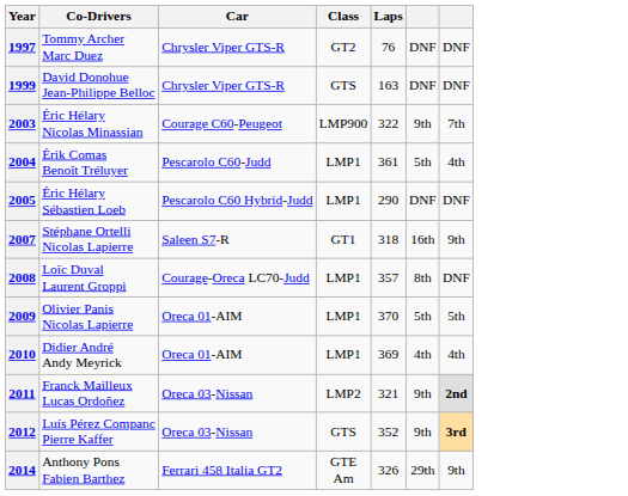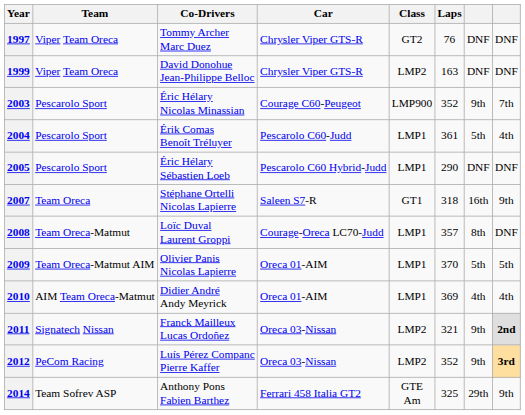 <table class="wikitable" style="text-align:center; font-size:90%">
 <tr>
 <th>Year</th>
+<th>Team</th>
 <th>Co-Drivers</th>
 <th>Car</th>
 <th>Class</th>
 <th>Laps</th>
 <th></th>
 <th></th>
 </tr>
 <tr>
 <th><a href='#'>1997</a></th>
+<td align="left"> <a href='#'>Viper</a> <a href='#'>Team Oreca</a></td>
 <td align="left"> <a href='#'>Tommy Archer</a><br> <a href='#'>Marc Duez</a></td>
 <td align="left"><a href='#'>Chrysler Viper GTS-R</a></td>
 <td>GT2</td>
 <td>76</td>
 <td>DNF</td>
 <td>DNF</td>
 </tr>
 <tr>
 <th><a href='#'>1999</a></th>
+<td align="left"> <a href='#'>Viper</a> <a href='#'>Team Oreca</a></td>
 <td align="left"> <a href='#'>David Donohue</a><br> <a href='#'>Jean-Philippe Belloc</a></td>
 <td align="left"><a href='#'>Chrysler Viper GTS-R</a></td>
-<td>GTS</td>
+<td>LMP2</td>
 <td>163</td>
 <td>DNF</td>
 <td>DNF</td>
 </tr>
 <tr>
 <th><a href='#'>2003</a></th>
+<td align="left"> <a href='#'>Pescarolo Sport</a></td>
 <td align="left"> <a href='#'>Éric Hélary</a><br> <a href='#'>Nicolas Minassian</a></td>
 <td align="left"><a href='#'>Courage C60</a>-<a href='#'>Peugeot</a></td>
 <td>LMP900</td>
-<td>322</td>
+<td>352</td>
 <td>9th</td>
 <td>7th</td>
 </tr>
 <tr>
 <th><a href='#'>2004</a></th>
+<td align="left"> <a href='#'>Pescarolo Sport</a></td>
 <td align="left"> <a href='#'>Érik Comas</a><br> <a href='#'>Benoît Tréluyer</a></td>
 <td align="left"><a href='#'>Pescarolo C60</a>-<a href='#'>Judd</a></td>
 <td>LMP1</td>
 <td>361</td>
 <td>5th</td>
 <td>4th</td>
 </tr>
 <tr>
 <th><a href='#'>2005</a></th>
+<td align="left"> <a href='#'>Pescarolo Sport</a></td>
 <td align="left"> <a href='#'>Éric Hélary</a><br> <a href='#'>Sébastien Loeb</a></td>
 <td align="left"><a href='#'>Pescarolo C60 Hybrid</a>-<a href='#'>Judd</a></td>
 <td>LMP1</td>
 <td>290</td>
 <td>DNF</td>
 <td>DNF</td>
 </tr>
 <tr>
 <th><a href='#'>2007</a></th>
+<td align="left"> <a href='#'>Team Oreca</a></td>
 <td align="left"> <a href='#'>Stéphane Ortelli</a><br> <a href='#'>Nicolas Lapierre</a></td>
 <td align="left"><a href='#'>Saleen S7</a>-R</td>
 <td>GT1</td>
 <td>318</td>
 <td>16th</td>
 <td>9th</td>
 </tr>
 <tr>
 <th><a href='#'>2008</a></th>
+<td align="left"> <a href='#'>Team Oreca</a>-Matmut</td>
 <td align="left"> <a href='#'>Loïc Duval</a><br> <a href='#'>Laurent Groppi</a></td>
 <td align="left"><a href='#'>Courage</a>-<a href='#'>Oreca</a> LC70-<a href='#'>Judd</a></td>
 <td>LMP1</td>
 <td>357</td>
 <td>8th</td>
 <td>DNF</td>
 </tr>
 <tr>
 <th><a href='#'>2009</a></th>
+<td align="left"> <a href='#'>Team Oreca</a>-Matmut AIM</td>
 <td align="left"> <a href='#'>Olivier Panis</a><br> <a href='#'>Nicolas Lapierre</a></td>
 <td align="left"><a href='#'>Oreca 01</a>-AIM</td>
 <td>LMP1</td>
 <td>370</td>
 <td>5th</td>
 <td>5th</td>
 </tr>
 <tr>
 <th><a href='#'>2010</a></th>
+<td align="left"> AIM <a href='#'>Team Oreca</a>-Matmut</td>
 <td align="left"> <a href='#'>Didier André</a><br> Andy Meyrick</td>
 <td align="left"><a href='#'>Oreca 01</a>-AIM</td>
 <td>LMP1</td>
 <td>369</td>
 <td>4th</td>
 <td>4th</td>
 </tr>
 <tr>
 <th><a href='#'>2011</a></th>
+<td align="left"> <a href='#'>Signatech</a> <a href='#'>Nissan</a></td>
 <td align="left"> <a href='#'>Franck Mailleux</a><br> <a href='#'>Lucas Ordoñez</a></td>
 <td align="left"><a href='#'>Oreca 03</a>-<a href='#'>Nissan</a></td>
 <td>LMP2</td>
 <td>321</td>
 <td>9th</td>
 <td style="background:#DFDFDF;"><strong>2nd</strong></td>
 </tr>
 <tr>
 <th><a href='#'>2012</a></th>
+<td align="left"> <a href='#'>PeCom Racing</a></td>
 <td align="left"> <a href='#'>Luís Pérez Companc</a><br> <a href='#'>Pierre Kaffer</a></td>
 <td align="left"><a href='#'>Oreca 03</a>-<a href='#'>Nissan</a></td>
-<td>GTS</td>
+<td>LMP2</td>
 <td>352</td>
 <td>9th</td>
 <td style="background:#FFDF9F;"><strong>3rd</strong></td>
 </tr>
 <tr>
 <th><a href='#'>2014</a></th>
+<td align="left"> Team Sofrev ASP</td>
 <td align="left"> Anthony Pons<br> <a href='#'>Fabien Barthez</a></td>
 <td align="left"><a href='#'>Ferrari 458 Italia GT2</a></td>
 <td>GTE<br>Am</td>
-<td>326</td>
+<td>325</td>
 <td>29th</td>
 <td>9th</td>
 </tr>
 </table>
